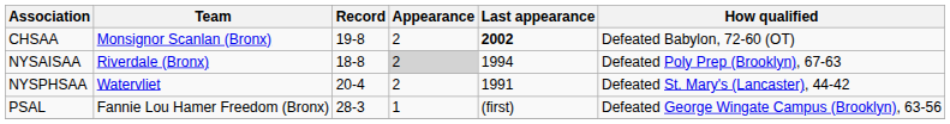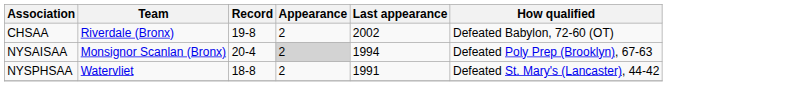 <table class="wikitable sortable" style="text-align:left;">
 <tr>
 <th>Association</th>
 <th>Team</th>
 <th>Record</th>
 <th data-sort-type="number">Appearance</th>
 <th>Last appearance</th>
 <th>How qualified</th>
 </tr>
 <tr>
 <td>CHSAA</td>
-<td><a href='#'>Monsignor Scanlan (Bronx)</a></td>
+<td><a href='#'>Riverdale (Bronx)</a></td>
 <td>19-8</td>
 <td>2</td>
-<td><strong>2002</strong></td>
+<td>2002</td>
 <td>Defeated Babylon, 72-60 (OT)</td>
 </tr>
 <tr>
 <td>NYSAISAA</td>
-<td><a href='#'>Riverdale (Bronx)</a></td>
-<td>18-8</td>
+<td><a href='#'>Monsignor Scanlan (Bronx)</a></td>
+<td>20-4</td>
 <td style="background: lightgrey;">2</td>
 <td>1994</td>
 <td>Defeated <a href='#'>Poly Prep (Brooklyn)</a>, 67-63</td>
 </tr>
 <tr>
 <td>NYSPHSAA</td>
 <td><a href='#'>Watervliet</a></td>
-<td>20-4</td>
+<td>18-8</td>
 <td>2</td>
 <td>1991</td>
 <td>Defeated <a href='#'>St. Mary's (Lancaster)</a>, 44-42</td>
 </tr>
 <tr>
-<td>PSAL</td>
-<td>Fannie Lou Hamer Freedom (Bronx)</td>
-<td>28-3</td>
-<td>1</td>
-<td>(first)</td>
-<td>Defeated <a href='#'>George Wingate Campus (Brooklyn)</a>, 63-56</td>
-</tr>
-<tr>
 </tr>
 </table>
